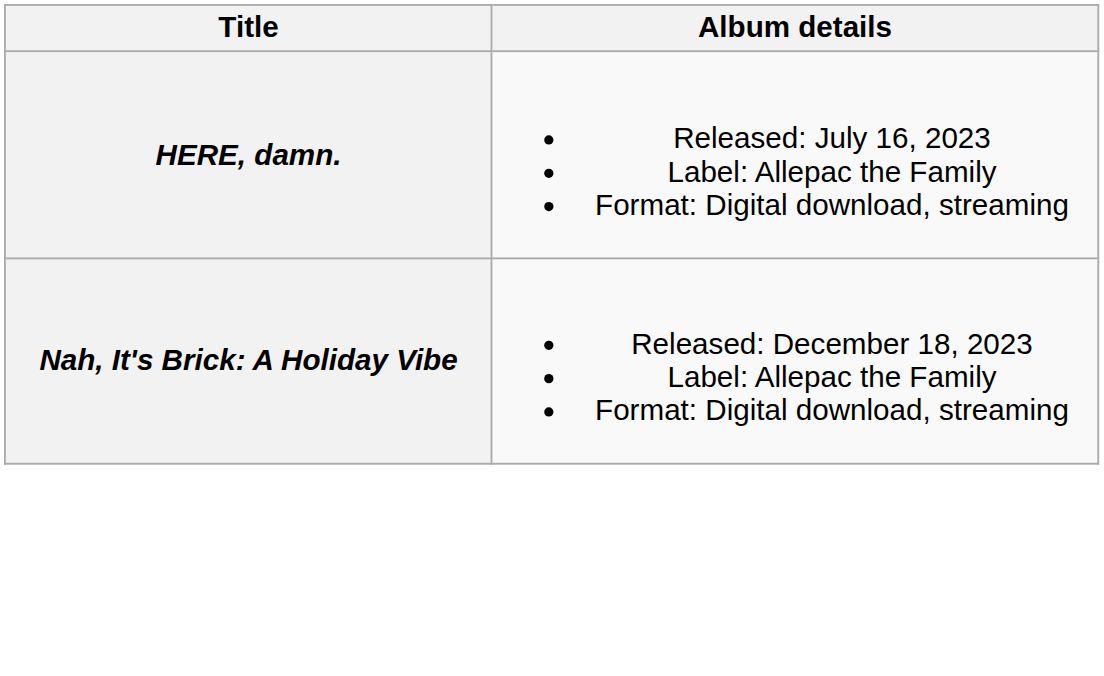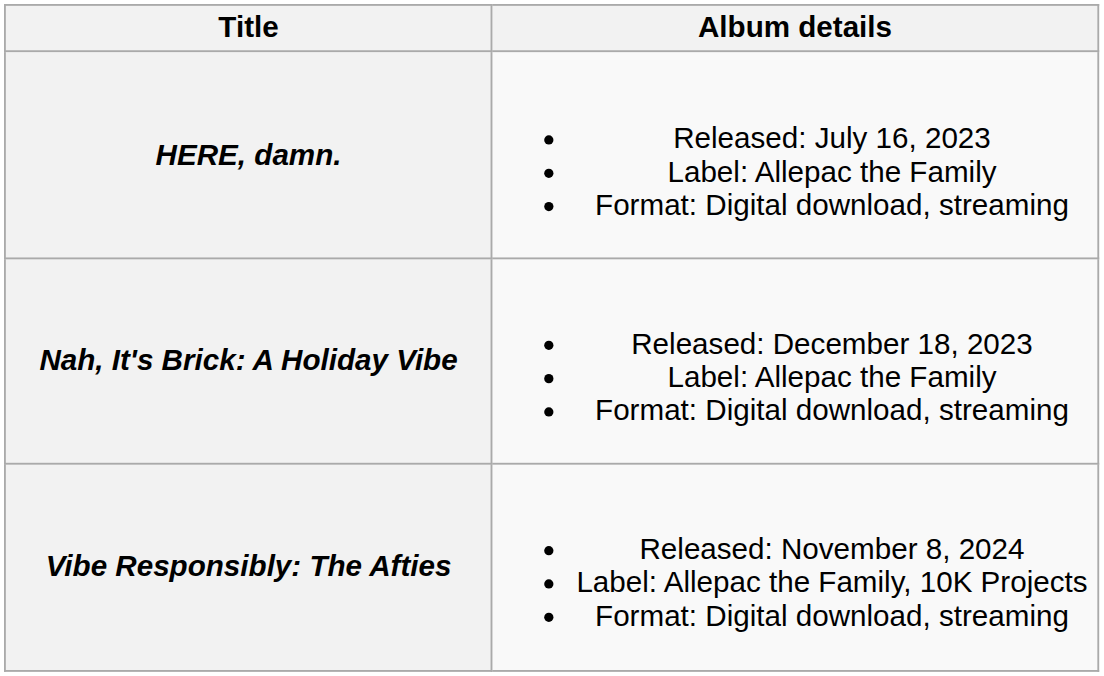 <table class="wikitable plainrowheaders" style="text-align:center;">
 <tr>
 <th scope="col" rowspan="1" style="width:16em;">Title</th>
 <th scope="col" rowspan="1" style="width:20em;">Album details</th>
 </tr>
 <tr>
 <th scope="row"><em>HERE, damn.</em></th>
 <td><br><ul><li>Released: July 16, 2023</li><li>Label: Allepac the Family</li><li>Format: Digital download, streaming</li></ul></td>
 </tr>
 <tr>
 <th scope="row"><em>Nah, It's Brick: A Holiday Vibe</em></th>
 <td><br><ul><li>Released: December 18, 2023</li><li>Label: Allepac the Family</li><li>Format: Digital download, streaming</li></ul></td>
 </tr>
+<tr>
+<th scope="row"><em>Vibe Responsibly: The Afties</em></th>
+<td><br><ul><li>Released: November 8, 2024</li><li>Label: Allepac the Family, 10K Projects</li><li>Format: Digital download, streaming</li></ul></td>
+</tr>
 </table>
